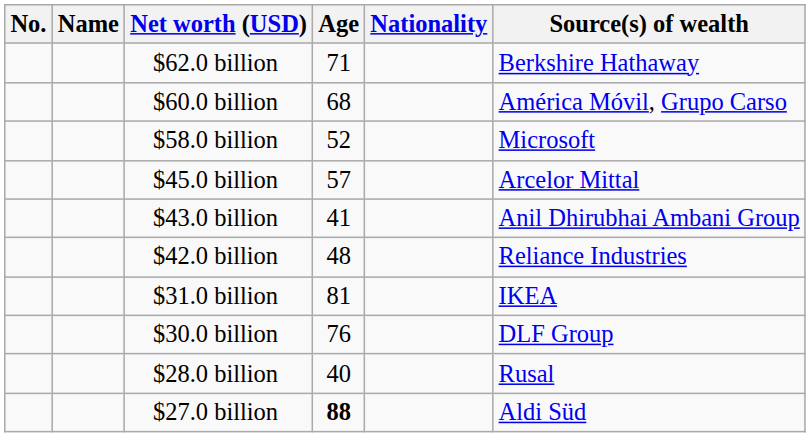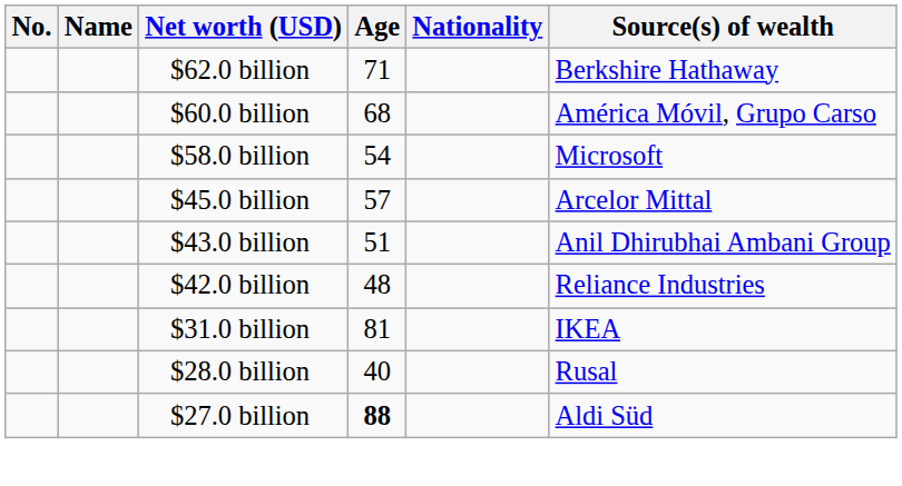 <table class="wikitable sortable">
 <tr>
 <th>No.</th>
 <th>Name</th>
 <th><a href='#'>Net worth</a> (<a href='#'>USD</a>)</th>
 <th>Age</th>
 <th><a href='#'>Nationality</a></th>
 <th>Source(s) of wealth</th>
 </tr>
 <tr>
 <td align="center"> </td>
 <td></td>
 <td align="center">$62.0 billion </td>
 <td align="center">71</td>
 <td></td>
 <td><a href='#'>Berkshire Hathaway</a></td>
 </tr>
 <tr>
 <td align="center"> </td>
 <td></td>
 <td align="center">$60.0 billion </td>
 <td align="center">68</td>
 <td></td>
 <td><a href='#'>América Móvil</a>, <a href='#'>Grupo Carso</a></td>
 </tr>
 <tr>
 <td align="center"> </td>
 <td></td>
 <td align="center">$58.0 billion </td>
-<td align="center">52</td>
+<td align="center">54</td>
 <td></td>
 <td><a href='#'>Microsoft</a></td>
 </tr>
 <tr>
 <td align="center"> </td>
 <td></td>
 <td align="center">$45.0 billion </td>
 <td align="center">57</td>
 <td></td>
 <td><a href='#'>Arcelor Mittal</a></td>
 </tr>
 <tr>
 <td align="center"> </td>
 <td></td>
 <td align="center">$43.0 billion </td>
-<td align="center">41</td>
+<td align="center">51</td>
 <td></td>
 <td><a href='#'>Anil Dhirubhai Ambani Group</a></td>
 </tr>
 <tr>
 <td align="center"> </td>
 <td></td>
 <td align="center">$42.0 billion </td>
 <td align="center">48</td>
 <td></td>
 <td><a href='#'>Reliance Industries</a></td>
 </tr>
 <tr>
 <td align="center"> </td>
 <td></td>
 <td align="center">$31.0 billion </td>
 <td align="center">81</td>
 <td></td>
 <td><a href='#'>IKEA</a></td>
 </tr>
 <tr>
 <td align="center"> </td>
 <td></td>
-<td align="center">$30.0 billion </td>
-<td align="center">76</td>
-<td></td>
-<td><a href='#'>DLF Group</a></td>
-</tr>
-<tr>
-<td align="center"> </td>
-<td></td>
 <td align="center">$28.0 billion </td>
 <td align="center">40</td>
 <td></td>
 <td><a href='#'>Rusal</a></td>
 </tr>
 <tr>
 <td align="center"> </td>
 <td></td>
 <td align="center">$27.0 billion </td>
 <td align="center"><strong>88</strong></td>
 <td></td>
 <td><a href='#'>Aldi Süd</a></td>
 </tr>
 </table>
